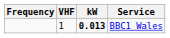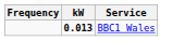 <table class="wikitable sortable">
 <tr>
 <th>Frequency</th>
-<th>VHF</th>
 <th>kW</th>
 <th>Service</th>
 </tr>
 <tr>
 <td></td>
-<td>1</td>
 <td><strong>0.013</strong></td>
 <td><a href='#'>BBC1 Wales</a></td>
 </tr>
 </table>
